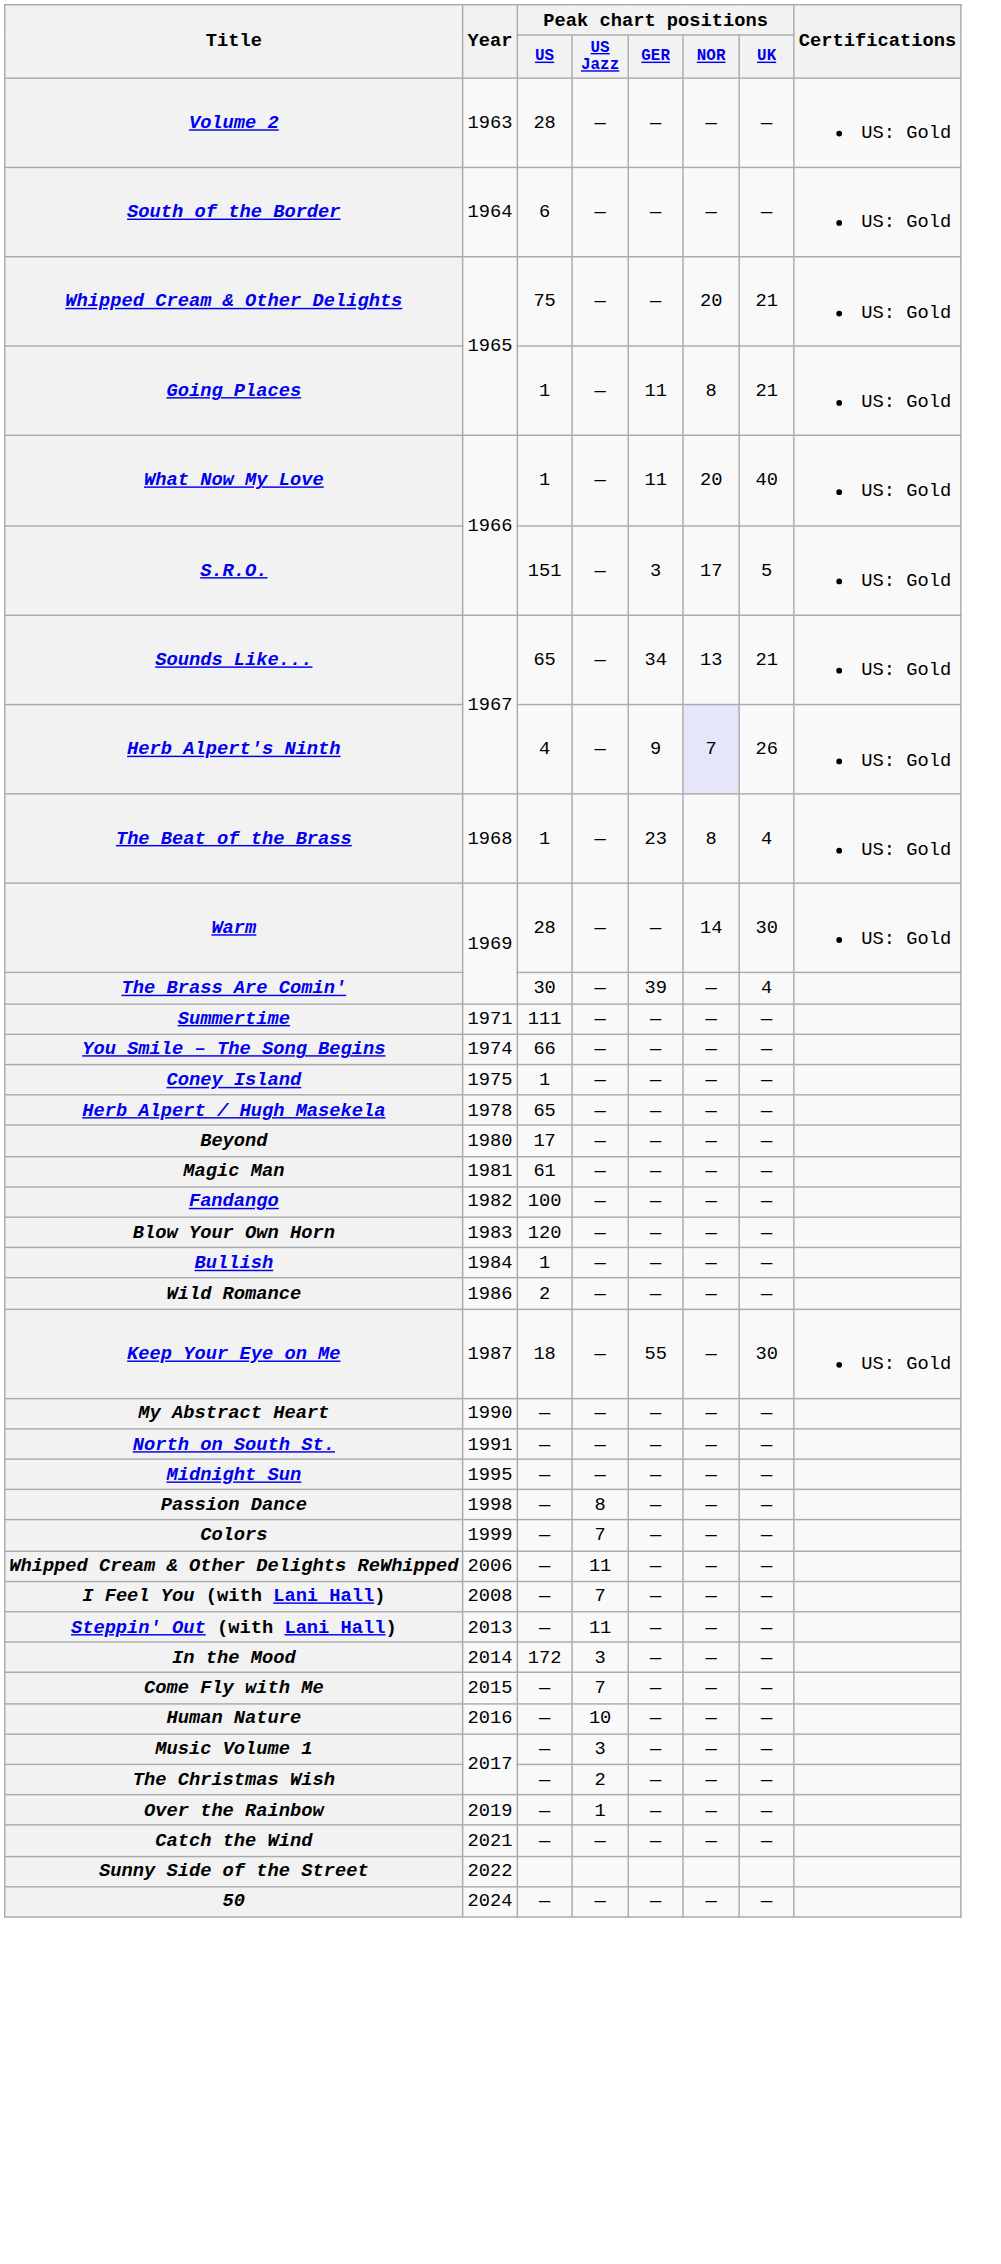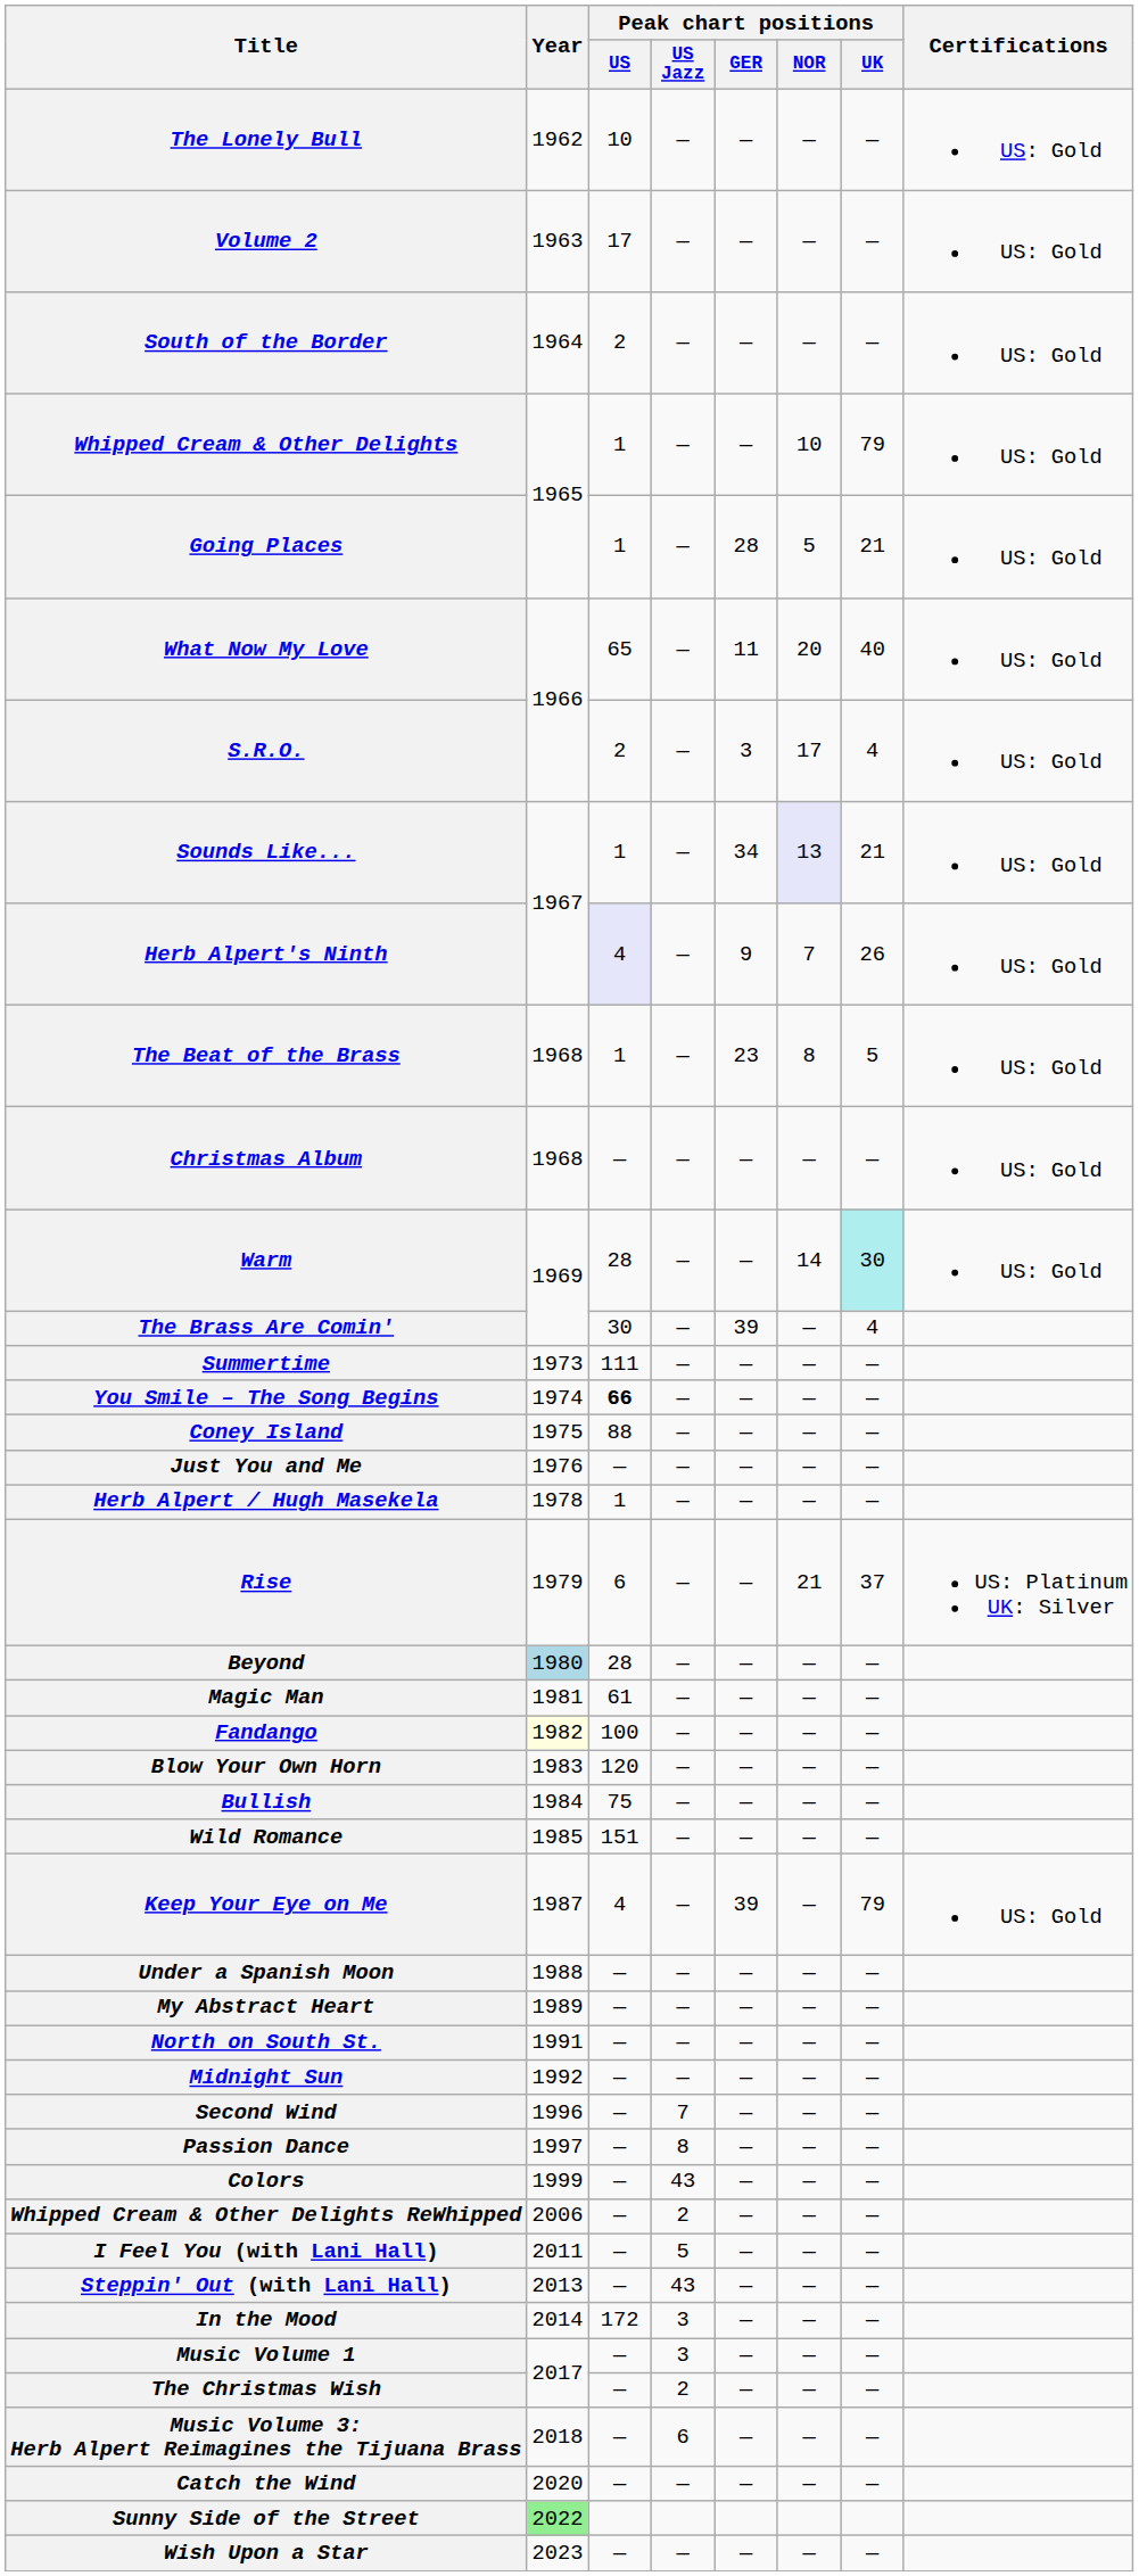 <table class="wikitable plainrowheaders" style="text-align:center;">
 <tr>
 <th scope="col" rowspan="2">Title</th>
 <th scope="col" rowspan="2">Year</th>
 <th scope="col" colspan="5">Peak chart positions</th>
 <th scope="col" rowspan="2">Certifications</th>
 </tr>
 <tr>
 <th scope="col" style="width:3em;font-size:85%"><a href='#'>US</a><br></th>
 <th scope="col" style="width:3em;font-size:85%"><a href='#'>US<br>Jazz</a><br></th>
 <th scope="col" style="width:3em;font-size:85%"><a href='#'>GER</a><br></th>
 <th scope="col" style="width:3em;font-size:85%"><a href='#'>NOR</a><br></th>
 <th scope="col" style="width:3em;font-size:85%"><a href='#'>UK</a><br></th>
 </tr>
 <tr>
+<th scope=row><em><a href='#'>The Lonely Bull</a></em></th>
+<td>1962</td>
+<td>10</td>
+<td>—</td>
+<td>—</td>
+<td>—</td>
+<td>—</td>
+<td><br><ul><li><a href='#'>US</a>: Gold</li></ul></td>
+</tr>
+<tr>
 <th scope=row><em><a href='#'>Volume 2</a></em></th>
 <td>1963</td>
-<td>28</td>
+<td>17</td>
 <td>—</td>
 <td>—</td>
 <td>—</td>
 <td>—</td>
 <td><br><ul><li>US: Gold</li></ul></td>
 </tr>
 <tr>
 <th scope=row><em><a href='#'>South of the Border</a></em></th>
 <td>1964</td>
-<td>6</td>
+<td>2</td>
 <td>—</td>
 <td>—</td>
 <td>—</td>
 <td>—</td>
 <td><br><ul><li>US: Gold</li></ul></td>
 </tr>
 <tr>
 <th scope=row><em><a href='#'>Whipped Cream & Other Delights</a></em></th>
 <td rowspan="2">1965</td>
-<td>75</td>
+<td>1</td>
 <td>—</td>
 <td>—</td>
-<td>20</td>
-<td>21</td>
+<td>10</td>
+<td>79</td>
 <td><br><ul><li>US: Gold</li></ul></td>
 </tr>
 <tr>
 <th scope=row><em><a href='#'>Going Places</a></em></th>
 <td>1</td>
 <td>—</td>
-<td>11</td>
-<td>8</td>
+<td>28</td>
+<td>5</td>
 <td>21</td>
 <td><br><ul><li>US: Gold</li></ul></td>
 </tr>
 <tr>
 <th scope=row><em><a href='#'>What Now My Love</a></em></th>
 <td rowspan="2">1966</td>
-<td>1</td>
+<td>65</td>
 <td>—</td>
 <td>11</td>
 <td>20</td>
 <td>40</td>
 <td><br><ul><li>US: Gold</li></ul></td>
 </tr>
 <tr>
 <th scope=row><em><a href='#'>S.R.O.</a></em></th>
-<td>151</td>
+<td>2</td>
 <td>—</td>
 <td>3</td>
 <td>17</td>
-<td>5</td>
+<td>4</td>
 <td><br><ul><li>US: Gold</li></ul></td>
 </tr>
 <tr>
 <th scope=row><em><a href='#'>Sounds Like...</a></em></th>
 <td rowspan="2">1967</td>
-<td>65</td>
+<td>1</td>
 <td>—</td>
 <td>34</td>
-<td>13</td>
+<td style="background: lavender;">13</td>
 <td>21</td>
 <td><br><ul><li>US: Gold</li></ul></td>
 </tr>
 <tr>
 <th scope=row><em><a href='#'>Herb Alpert's Ninth</a></em></th>
-<td>4</td>
+<td style="background: lavender;">4</td>
 <td>—</td>
 <td>9</td>
-<td style="background: lavender;">7</td>
+<td>7</td>
 <td>26</td>
 <td><br><ul><li>US: Gold</li></ul></td>
 </tr>
 <tr>
 <th scope=row><em><a href='#'>The Beat of the Brass</a></em></th>
 <td>1968</td>
 <td>1</td>
 <td>—</td>
 <td>23</td>
 <td>8</td>
-<td>4</td>
+<td>5</td>
+<td><br><ul><li>US: Gold</li></ul></td>
+</tr>
+<tr>
+<th scope=row><em><a href='#'>Christmas Album</a></em></th>
+<td>1968</td>
+<td>—</td>
+<td>—</td>
+<td>—</td>
+<td>—</td>
+<td>—</td>
 <td><br><ul><li>US: Gold</li></ul></td>
 </tr>
 <tr>
 <th scope=row><em><a href='#'>Warm</a></em></th>
 <td rowspan="2">1969</td>
 <td>28</td>
 <td>—</td>
 <td>—</td>
 <td>14</td>
-<td>30</td>
+<td style="background: paleturquoise;">30</td>
 <td><br><ul><li>US: Gold</li></ul></td>
 </tr>
 <tr>
 <th scope=row><em><a href='#'>The Brass Are Comin'</a></em></th>
 <td>30</td>
 <td>—</td>
 <td>39</td>
 <td>—</td>
 <td>4</td>
 <td></td>
 </tr>
 <tr>
 <th scope=row><em><a href='#'>Summertime</a></em></th>
-<td>1971</td>
+<td>1973</td>
 <td>111</td>
 <td>—</td>
 <td>—</td>
 <td>—</td>
 <td>—</td>
 <td></td>
 </tr>
 <tr>
 <th scope=row><em><a href='#'>You Smile – The Song Begins</a></em></th>
 <td>1974</td>
-<td>66</td>
+<td><strong>66</strong></td>
 <td>—</td>
 <td>—</td>
 <td>—</td>
 <td>—</td>
 <td></td>
 </tr>
 <tr>
 <th scope=row><a href='#'><em>Coney Island</em></a></th>
 <td>1975</td>
-<td>1</td>
+<td>88</td>
+<td>—</td>
+<td>—</td>
+<td>—</td>
+<td>—</td>
+<td></td>
+</tr>
+<tr>
+<th scope=row><em>Just You and Me</em></th>
+<td>1976</td>
+<td>—</td>
 <td>—</td>
 <td>—</td>
 <td>—</td>
 <td>—</td>
 <td></td>
 </tr>
 <tr>
 <th scope=row><em><a href='#'>Herb Alpert / Hugh Masekela</a></em></th>
 <td>1978</td>
-<td>65</td>
+<td>1</td>
 <td>—</td>
 <td>—</td>
 <td>—</td>
 <td>—</td>
 <td></td>
 </tr>
 <tr>
+<th scope=row><em><a href='#'>Rise</a></em></th>
+<td>1979</td>
+<td>6</td>
+<td>—</td>
+<td>—</td>
+<td>21</td>
+<td>37</td>
+<td><br><ul><li>US: Platinum</li><li><a href='#'>UK</a>: Silver</li></ul></td>
+</tr>
+<tr>
 <th scope=row><em>Beyond</em></th>
-<td>1980</td>
-<td>17</td>
+<td style="background: lightblue;">1980</td>
+<td>28</td>
 <td>—</td>
 <td>—</td>
 <td>—</td>
 <td>—</td>
 <td></td>
 </tr>
 <tr>
 <th scope=row><em>Magic Man</em></th>
 <td>1981</td>
 <td>61</td>
 <td>—</td>
 <td>—</td>
 <td>—</td>
 <td>—</td>
 <td></td>
 </tr>
 <tr>
 <th scope=row><em><a href='#'>Fandango</a></em></th>
-<td>1982</td>
+<td style="background: lightyellow;">1982</td>
 <td>100</td>
 <td>—</td>
 <td>—</td>
 <td>—</td>
 <td>—</td>
 <td></td>
 </tr>
 <tr>
 <th scope=row><em>Blow Your Own Horn</em></th>
 <td>1983</td>
 <td>120</td>
 <td>—</td>
 <td>—</td>
 <td>—</td>
 <td>—</td>
 <td></td>
 </tr>
 <tr>
 <th scope=row><em><a href='#'>Bullish</a></em></th>
 <td>1984</td>
-<td>1</td>
+<td>75</td>
 <td>—</td>
 <td>—</td>
 <td>—</td>
 <td>—</td>
 <td></td>
 </tr>
 <tr>
 <th scope=row><em>Wild Romance</em></th>
-<td>1986</td>
-<td>2</td>
+<td>1985</td>
+<td>151</td>
 <td>—</td>
 <td>—</td>
 <td>—</td>
 <td>—</td>
 <td></td>
 </tr>
 <tr>
 <th scope=row><em><a href='#'>Keep Your Eye on Me</a></em></th>
 <td>1987</td>
-<td>18</td>
+<td>4</td>
 <td>—</td>
-<td>55</td>
+<td>39</td>
 <td>—</td>
-<td>30</td>
+<td>79</td>
 <td><br><ul><li>US: Gold</li></ul></td>
 </tr>
 <tr>
+<th scope=row><em>Under a Spanish Moon</em></th>
+<td>1988</td>
+<td>—</td>
+<td>—</td>
+<td>—</td>
+<td>—</td>
+<td>—</td>
+<td></td>
+</tr>
+<tr>
 <th scope=row><em>My Abstract Heart</em></th>
-<td>1990</td>
+<td>1989</td>
 <td>—</td>
 <td>—</td>
 <td>—</td>
 <td>—</td>
 <td>—</td>
 <td></td>
 </tr>
 <tr>
 <th scope=row><em><a href='#'>North on South St.</a></em></th>
 <td>1991</td>
 <td>—</td>
 <td>—</td>
 <td>—</td>
 <td>—</td>
 <td>—</td>
 <td></td>
 </tr>
 <tr>
 <th scope=row><em><a href='#'>Midnight Sun</a></em></th>
-<td>1995</td>
+<td>1992</td>
 <td>—</td>
 <td>—</td>
 <td>—</td>
 <td>—</td>
 <td>—</td>
 <td></td>
 </tr>
 <tr>
+<th scope=row><em>Second Wind</em></th>
+<td>1996</td>
+<td>—</td>
+<td>7</td>
+<td>—</td>
+<td>—</td>
+<td>—</td>
+<td></td>
+</tr>
+<tr>
 <th scope=row><em>Passion Dance</em></th>
-<td>1998</td>
+<td>1997</td>
 <td>—</td>
 <td>8</td>
 <td>—</td>
 <td>—</td>
 <td>—</td>
 <td></td>
 </tr>
 <tr>
 <th scope=row><em>Colors</em></th>
 <td>1999</td>
 <td>—</td>
-<td>7</td>
+<td>43</td>
 <td>—</td>
 <td>—</td>
 <td>—</td>
 <td></td>
 </tr>
 <tr>
 <th scope=row><em>Whipped Cream & Other Delights ReWhipped</em></th>
 <td>2006</td>
 <td>—</td>
-<td>11</td>
+<td>2</td>
 <td>—</td>
 <td>—</td>
 <td>—</td>
 <td></td>
 </tr>
 <tr>
 <th scope=row><em>I Feel You</em> (with <a href='#'>Lani Hall</a>)</th>
-<td>2008</td>
+<td>2011</td>
 <td>—</td>
-<td>7</td>
+<td>5</td>
 <td>—</td>
 <td>—</td>
 <td>—</td>
 <td></td>
 </tr>
 <tr>
 <th scope=row><em><a href='#'>Steppin' Out</a></em> (with <a href='#'>Lani Hall</a>)</th>
 <td>2013</td>
 <td>—</td>
-<td>11</td>
+<td>43</td>
 <td>—</td>
 <td>—</td>
 <td>—</td>
 <td></td>
 </tr>
 <tr>
 <th scope=row><em>In the Mood</em></th>
 <td>2014</td>
 <td>172</td>
 <td>3</td>
-<td>—</td>
-<td>—</td>
-<td>—</td>
-<td></td>
-</tr>
-<tr>
-<th scope=row><em>Come Fly with Me</em></th>
-<td>2015</td>
-<td>—</td>
-<td>7</td>
-<td>—</td>
-<td>—</td>
-<td>—</td>
-<td></td>
-</tr>
-<tr>
-<th scope=row><em>Human Nature</em></th>
-<td>2016</td>
-<td>—</td>
-<td>10</td>
 <td>—</td>
 <td>—</td>
 <td>—</td>
 <td></td>
 </tr>
 <tr>
 <th scope=row><em>Music Volume 1</em></th>
 <td rowspan="2">2017</td>
 <td>—</td>
 <td>3</td>
 <td>—</td>
 <td>—</td>
 <td>—</td>
 <td></td>
 </tr>
 <tr>
 <th scope=row><em>The Christmas Wish</em></th>
 <td>—</td>
 <td>2</td>
 <td>—</td>
 <td>—</td>
 <td>—</td>
 <td></td>
 </tr>
 <tr>
-<th scope=row><em>Over the Rainbow</em></th>
-<td>2019</td>
+<th scope=row><em>Music Volume 3:<br>Herb Alpert Reimagines the Tijuana Brass</em></th>
+<td>2018</td>
 <td>—</td>
-<td>1</td>
+<td>6</td>
 <td>—</td>
 <td>—</td>
 <td>—</td>
 <td></td>
 </tr>
 <tr>
 <th scope=row><em>Catch the Wind</em></th>
-<td>2021</td>
+<td>2020</td>
 <td>—</td>
 <td>—</td>
 <td>—</td>
 <td>—</td>
 <td>—</td>
 <td></td>
 </tr>
 <tr>
 <th scope=row><em>Sunny Side of the Street</em></th>
-<td>2022</td>
+<td style="background: lightgreen;">2022</td>
 <td></td>
 <td></td>
 <td></td>
 <td></td>
 <td></td>
 <td></td>
 </tr>
 <tr>
-<th scope=row><em>50</em></th>
-<td>2024</td>
+<th scope=row><em>Wish Upon a Star</em></th>
+<td>2023</td>
 <td>—</td>
 <td>—</td>
 <td>—</td>
 <td>—</td>
 <td>—</td>
 <td></td>
 </tr>
 </table>
